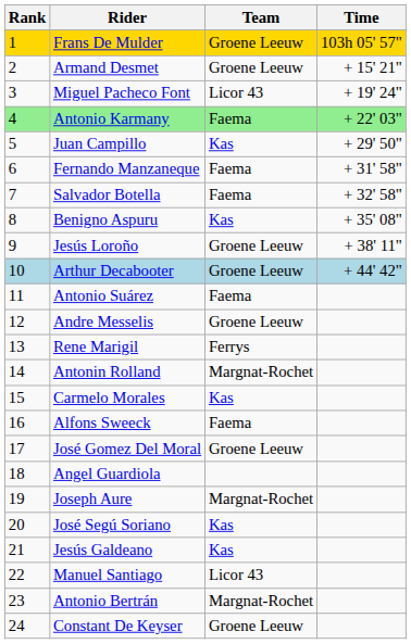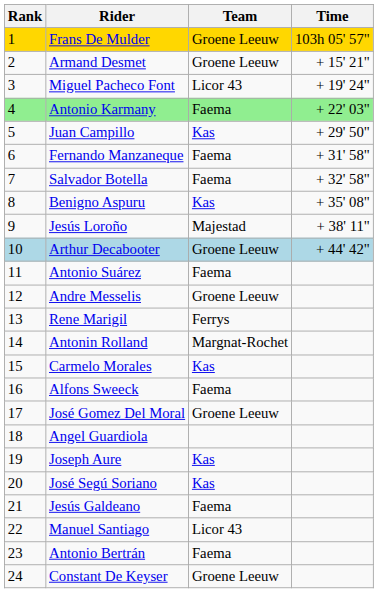 <table class="wikitable">
 <tr>
 <th>Rank</th>
 <th>Rider</th>
 <th>Team</th>
 <th>Time</th>
 </tr>
 <tr bgcolor=gold>
 <td>1</td>
 <td>	<a href='#'>Frans De Mulder</a></td>
 <td>Groene Leeuw</td>
 <td align="right">103h 05' 57"</td>
 </tr>
 <tr>
 <td>2</td>
 <td>	<a href='#'>Armand Desmet</a></td>
 <td>Groene Leeuw</td>
 <td align="right">+ 15' 21"</td>
 </tr>
 <tr>
 <td>3</td>
 <td>  	<a href='#'>Miguel Pacheco Font</a></td>
 <td>Licor 43</td>
 <td align="right">+ 19' 24"</td>
 </tr>
 <tr bgcolor=lightgreen>
 <td>4</td>
 <td>  	<a href='#'>Antonio Karmany</a></td>
 <td>Faema</td>
 <td align="right">+ 22' 03"</td>
 </tr>
 <tr>
 <td>5</td>
 <td>  	<a href='#'>Juan Campillo</a></td>
 <td><a href='#'>Kas</a></td>
 <td align="right">+ 29' 50"</td>
 </tr>
 <tr>
 <td>6</td>
 <td>  	<a href='#'>Fernando Manzaneque</a></td>
 <td>Faema</td>
 <td align="right">+ 31' 58"</td>
 </tr>
 <tr>
 <td>7</td>
 <td>  	<a href='#'>Salvador Botella</a></td>
 <td>Faema</td>
 <td align="right">+ 32' 58"</td>
 </tr>
 <tr>
 <td>8</td>
 <td>  	<a href='#'>Benigno Aspuru</a></td>
 <td><a href='#'>Kas</a></td>
 <td align="right">+ 35' 08"</td>
 </tr>
 <tr>
 <td>9</td>
 <td>  	<a href='#'>Jesús Loroño</a></td>
-<td>Groene Leeuw</td>
+<td>Majestad</td>
 <td align="right">+ 38' 11"</td>
 </tr>
 <tr bgcolor=lightblue>
 <td>10</td>
 <td>	<a href='#'>Arthur Decabooter</a></td>
 <td>Groene Leeuw</td>
 <td align="right">+ 44' 42"</td>
 </tr>
 <tr>
 <td>11</td>
 <td>  	<a href='#'>Antonio Suárez</a></td>
 <td>Faema</td>
 <td align="right"></td>
 </tr>
 <tr>
 <td>12</td>
 <td>	<a href='#'>Andre Messelis</a></td>
 <td>Groene Leeuw</td>
 <td align="right"></td>
 </tr>
 <tr>
 <td>13</td>
 <td>  	<a href='#'>Rene Marigil</a></td>
 <td>Ferrys</td>
 <td align="right"></td>
 </tr>
 <tr>
 <td>14</td>
 <td>	<a href='#'>Antonin Rolland</a></td>
 <td>Margnat-Rochet</td>
 <td align="right"></td>
 </tr>
 <tr>
 <td>15</td>
 <td>  	<a href='#'>Carmelo Morales</a></td>
 <td><a href='#'>Kas</a></td>
 <td align="right"></td>
 </tr>
 <tr>
 <td>16</td>
 <td>	<a href='#'>Alfons Sweeck</a></td>
 <td>Faema</td>
 <td align="right"></td>
 </tr>
 <tr>
 <td>17</td>
 <td>  	<a href='#'>José Gomez Del Moral</a></td>
 <td>Groene Leeuw</td>
 <td align="right"></td>
 </tr>
 <tr>
 <td>18</td>
 <td>  	<a href='#'>Angel Guardiola</a></td>
 <td align="right"></td>
 </tr>
 <tr>
 <td>19</td>
 <td>	<a href='#'>Joseph Aure</a></td>
-<td>Margnat-Rochet</td>
+<td><a href='#'>Kas</a></td>
 <td align="right"></td>
 </tr>
 <tr>
 <td>20</td>
 <td>  	<a href='#'>José Segú Soriano</a></td>
 <td><a href='#'>Kas</a></td>
 <td align="right"></td>
 </tr>
 <tr>
 <td>21</td>
 <td>  	<a href='#'>Jesús Galdeano</a></td>
-<td><a href='#'>Kas</a></td>
+<td>Faema</td>
 <td align="right"></td>
 </tr>
 <tr>
 <td>22</td>
 <td>  	<a href='#'>Manuel Santiago</a></td>
 <td>Licor 43</td>
 <td align="right"></td>
 </tr>
 <tr>
 <td>23</td>
 <td>  	<a href='#'>Antonio Bertrán</a></td>
-<td>Margnat-Rochet</td>
+<td>Faema</td>
 <td align="right"></td>
 </tr>
 <tr>
 <td>24</td>
 <td>	<a href='#'>Constant De Keyser</a></td>
 <td>Groene Leeuw</td>
 <td align="right"></td>
 </tr>
 </table>
